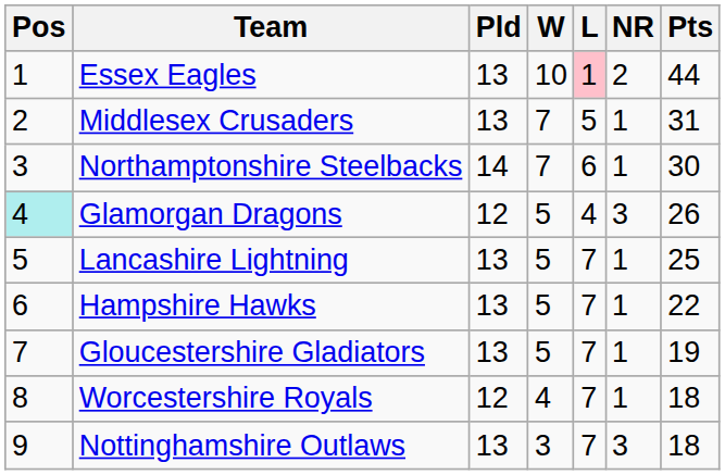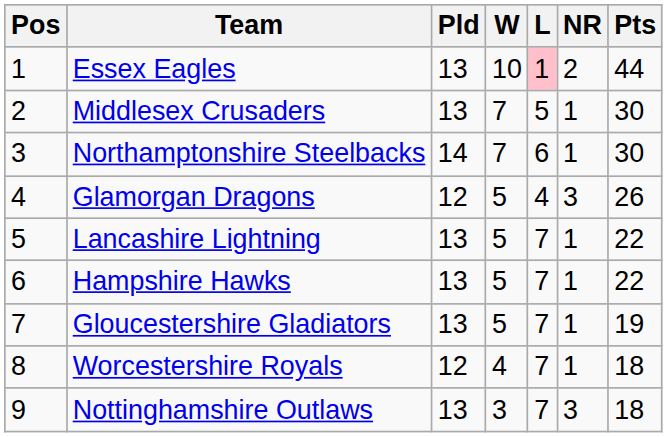 <table class="wikitable">
 <tr>
 <th>Pos</th>
 <th>Team</th>
 <th>Pld</th>
 <th>W</th>
 <th>L</th>
 <th>NR</th>
 <th>Pts</th>
 </tr>
 <tr>
 <td>1</td>
 <td><a href='#'>Essex Eagles</a></td>
 <td>13</td>
 <td>10</td>
 <td style="background: pink;">1</td>
 <td>2</td>
 <td>44</td>
 </tr>
 <tr>
 <td>2</td>
 <td><a href='#'>Middlesex Crusaders</a></td>
 <td>13</td>
 <td>7</td>
 <td>5</td>
 <td>1</td>
-<td>31</td>
+<td>30</td>
 </tr>
 <tr>
 <td>3</td>
 <td><a href='#'>Northamptonshire Steelbacks</a></td>
 <td>14</td>
 <td>7</td>
 <td>6</td>
 <td>1</td>
 <td>30</td>
 </tr>
 <tr>
-<td style="background: paleturquoise;">4</td>
+<td>4</td>
 <td><a href='#'>Glamorgan Dragons</a></td>
 <td>12</td>
 <td>5</td>
 <td>4</td>
 <td>3</td>
 <td>26</td>
 </tr>
 <tr>
 <td>5</td>
 <td><a href='#'>Lancashire Lightning</a></td>
 <td>13</td>
 <td>5</td>
 <td>7</td>
 <td>1</td>
-<td>25</td>
+<td>22</td>
 </tr>
 <tr>
 <td>6</td>
 <td><a href='#'>Hampshire Hawks</a></td>
 <td>13</td>
 <td>5</td>
 <td>7</td>
 <td>1</td>
 <td>22</td>
 </tr>
 <tr>
 <td>7</td>
 <td><a href='#'>Gloucestershire Gladiators</a></td>
 <td>13</td>
 <td>5</td>
 <td>7</td>
 <td>1</td>
 <td>19</td>
 </tr>
 <tr>
 <td>8</td>
 <td><a href='#'>Worcestershire Royals</a></td>
 <td>12</td>
 <td>4</td>
 <td>7</td>
 <td>1</td>
 <td>18</td>
 </tr>
 <tr>
 <td>9</td>
 <td><a href='#'>Nottinghamshire Outlaws</a></td>
 <td>13</td>
 <td>3</td>
 <td>7</td>
 <td>3</td>
 <td>18</td>
 </tr>
 </table>
